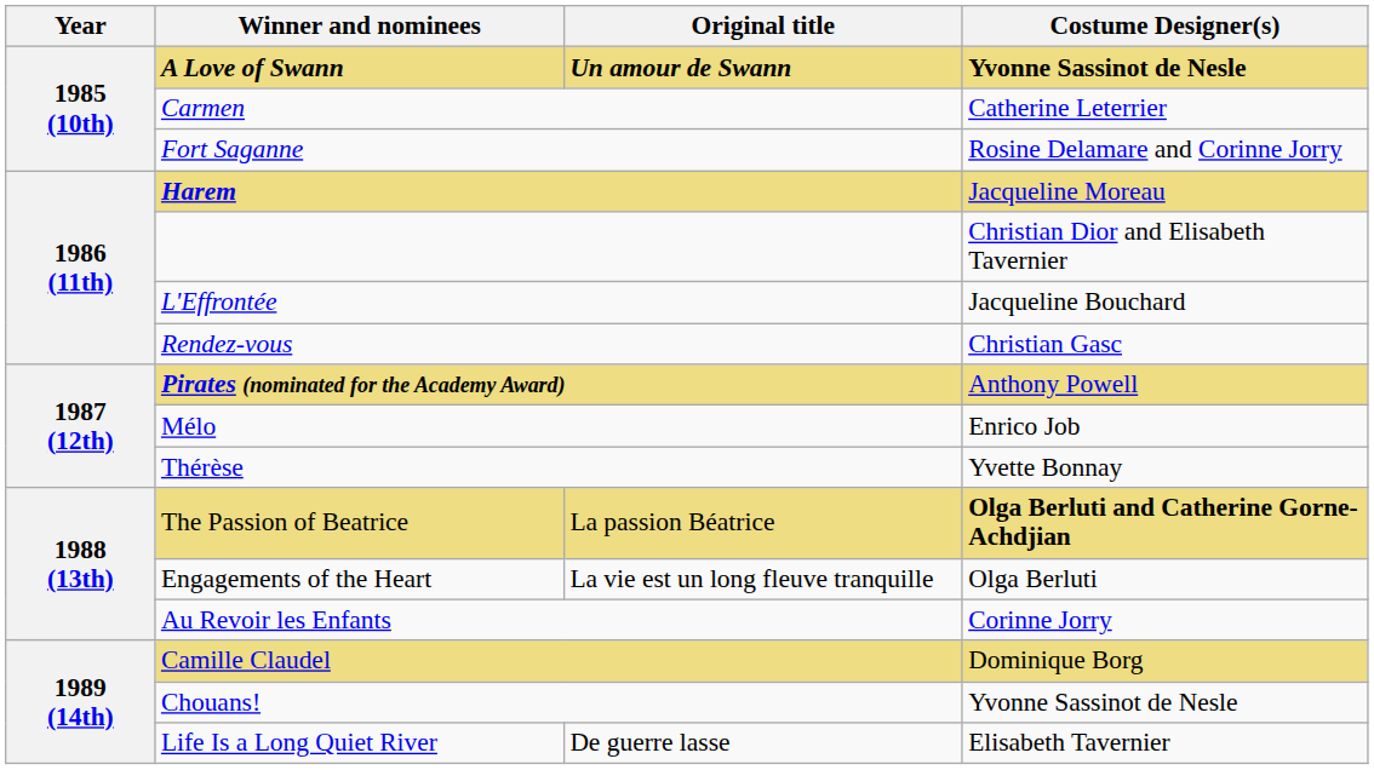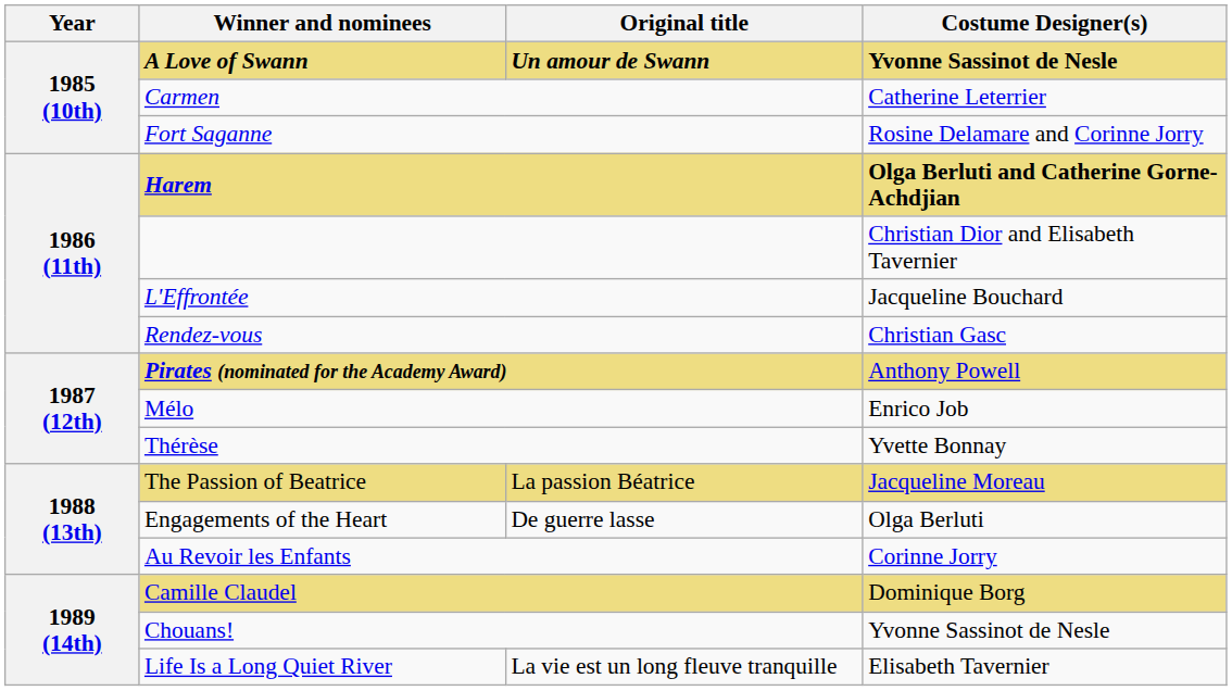 <table class="wikitable" width="95%" cellpadding="5">
 <tr>
 <th width="100">Year</th>
 <th width="300">Winner and nominees</th>
 <th width="300">Original title</th>
 <th width="300">Costume Designer(s)</th>
 </tr>
 <tr>
 <th rowspan="3" style="text-align:center;">1985<br><a href='#'>(10th)</a></th>
 <td style="background:#eedd82;"><strong><em>A Love of Swann</em></strong></td>
 <td style="background:#eedd82;"><strong><em>Un amour de Swann</em></strong></td>
 <td style="background:#eedd82;"><strong>Yvonne Sassinot de Nesle</strong></td>
 </tr>
 <tr>
 <td colspan="2"><em><a href='#'>Carmen</a></em></td>
 <td><a href='#'>Catherine Leterrier</a></td>
 </tr>
 <tr>
 <td colspan="2"><em><a href='#'>Fort Saganne</a></em></td>
 <td><a href='#'>Rosine Delamare</a> and <a href='#'>Corinne Jorry</a></td>
 </tr>
 <tr>
 <th rowspan="4" style="text-align:center;">1986<br><a href='#'>(11th)</a></th>
 <td colspan="2" style="background:#eedd82;"><em><a href='#'><strong>Harem</strong></a></em></td>
-<td style="background:#eedd82;"></strong><a href='#'>Jacqueline Moreau</a><strong></td>
+<td style="background:#eedd82;"><strong>Olga Berluti and Catherine Gorne-Achdjian</strong></td>
 </tr>
 <tr>
 <td colspan="2"><em></em></td>
 <td><a href='#'>Christian Dior</a> and Elisabeth Tavernier</td>
 </tr>
 <tr>
 <td colspan="2"><em><a href='#'>L'Effrontée</a></em></td>
 <td>Jacqueline Bouchard</td>
 </tr>
 <tr>
 <td colspan="2"><em><a href='#'>Rendez-vous</a></em></td>
 <td><a href='#'>Christian Gasc</a></td>
 </tr>
 <tr>
 <th rowspan="3" style="text-align:center;">1987<br><a href='#'>(12th)</a></th>
 <td colspan="2" style="background:#eedd82;"><strong><em><a href='#'>Pirates</a><em> <small>(nominated for the Academy Award)</small><strong></td>
 <td style="background:#eedd82;"><a href='#'></strong>Anthony Powell<strong></a></td>
 </tr>
 <tr>
 <td colspan="2"></em><a href='#'>Mélo</a><em></td>
 <td>Enrico Job</td>
 </tr>
 <tr>
 <td colspan="2"></em><a href='#'>Thérèse</a><em></td>
 <td>Yvette Bonnay</td>
 </tr>
 <tr>
 <th rowspan="3" style="text-align:center;">1988<br><a href='#'>(13th)</a></th>
 <td style="background:#eedd82;"></em></strong>The Passion of Beatrice<strong><em></td>
 <td style="background:#eedd82;"></em></strong>La passion Béatrice<strong><em></td>
-<td style="background:#eedd82;"><strong>Olga Berluti and Catherine Gorne-Achdjian</strong></td>
+<td style="background:#eedd82;"></strong><a href='#'>Jacqueline Moreau</a><strong></td>
 </tr>
 <tr>
 <td></em>Engagements of the Heart<em></td>
-<td></em>La vie est un long fleuve tranquille<em></td>
+<td></em>De guerre lasse<em></td>
 <td>Olga Berluti</td>
 </tr>
 <tr>
 <td colspan="2"></em><a href='#'>Au Revoir les Enfants</a><em></td>
 <td><a href='#'>Corinne Jorry</a></td>
 </tr>
 <tr>
 <th rowspan="3" style="text-align:center;">1989<br><a href='#'>(14th)</a></th>
 <td colspan="2" style="background:#eedd82;"></em><a href='#'></strong>Camille Claudel<strong></a><em></td>
 <td style="background:#eedd82;"></strong>Dominique Borg<strong></td>
 </tr>
 <tr>
 <td colspan="2"></em><a href='#'>Chouans!</a><em></td>
 <td>Yvonne Sassinot de Nesle</td>
 </tr>
 <tr>
 <td></em><a href='#'>Life Is a Long Quiet River</a><em></td>
-<td></em>De guerre lasse<em></td>
+<td></em>La vie est un long fleuve tranquille<em></td>
 <td>Elisabeth Tavernier</td>
 </tr>
 </table>
